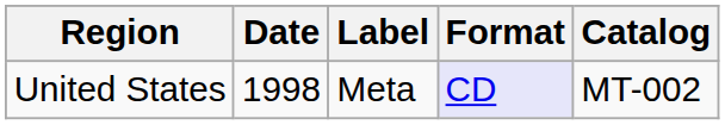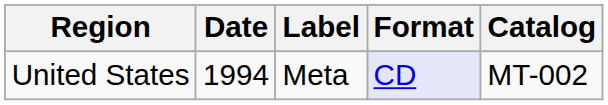 <table class="wikitable">
 <tr>
 <th>Region</th>
 <th>Date</th>
 <th>Label</th>
 <th>Format</th>
 <th>Catalog</th>
 </tr>
 <tr>
 <td>United States</td>
-<td>1998</td>
+<td>1994</td>
 <td>Meta</td>
 <td style="background: lavender;"><a href='#'>CD</a></td>
 <td>MT-002</td>
 </tr>
 </table>
